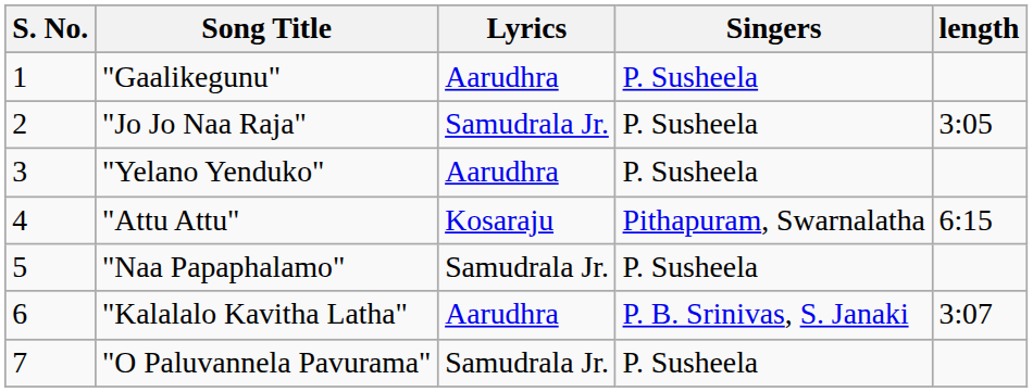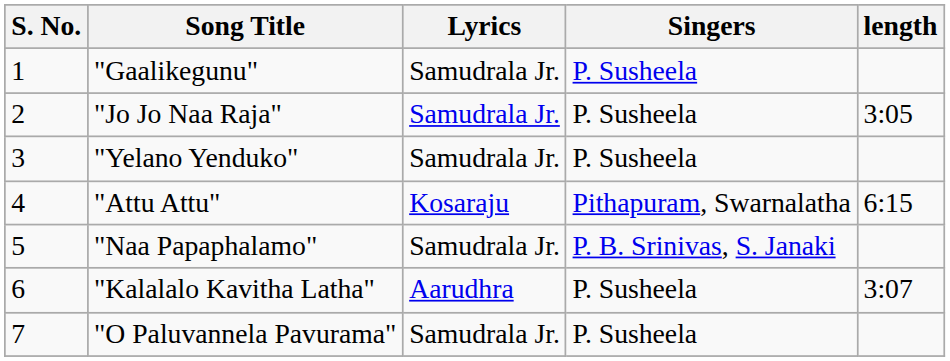 <table class="wikitable">
 <tr>
 <th>S. No.</th>
 <th>Song Title</th>
 <th>Lyrics</th>
 <th>Singers</th>
 <th>length</th>
 </tr>
 <tr>
 <td>1</td>
 <td>"Gaalikegunu"</td>
-<td><a href='#'>Aarudhra</a></td>
+<td>Samudrala Jr.</td>
 <td><a href='#'>P. Susheela</a></td>
 <td></td>
 </tr>
 <tr>
 <td>2</td>
 <td>"Jo Jo Naa Raja"</td>
 <td><a href='#'>Samudrala Jr.</a></td>
 <td>P. Susheela</td>
 <td>3:05</td>
 </tr>
 <tr>
 <td>3</td>
 <td>"Yelano Yenduko"</td>
-<td><a href='#'>Aarudhra</a></td>
+<td>Samudrala Jr.</td>
 <td>P. Susheela</td>
 <td></td>
 </tr>
 <tr>
 <td>4</td>
 <td>"Attu Attu"</td>
 <td><a href='#'>Kosaraju</a></td>
 <td><a href='#'>Pithapuram</a>, Swarnalatha</td>
 <td>6:15</td>
 </tr>
 <tr>
 <td>5</td>
 <td>"Naa Papaphalamo"</td>
 <td>Samudrala Jr.</td>
-<td>P. Susheela</td>
+<td><a href='#'>P. B. Srinivas</a>, <a href='#'>S. Janaki</a></td>
 <td></td>
 </tr>
 <tr>
 <td>6</td>
 <td>"Kalalalo Kavitha Latha"</td>
 <td><a href='#'>Aarudhra</a></td>
-<td><a href='#'>P. B. Srinivas</a>, <a href='#'>S. Janaki</a></td>
+<td>P. Susheela</td>
 <td>3:07</td>
 </tr>
 <tr>
 <td>7</td>
 <td>"O Paluvannela Pavurama"</td>
 <td>Samudrala Jr.</td>
 <td>P. Susheela</td>
 <td></td>
 </tr>
 </table>
